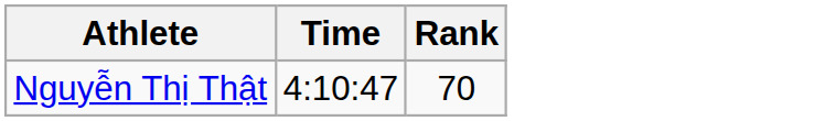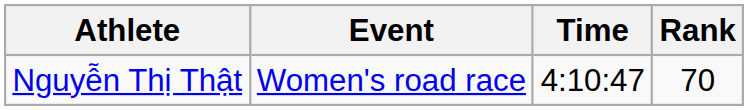 <table class=wikitable style=font-size:90%;text-align:center>
 <tr>
 <th>Athlete</th>
+<th>Event</th>
 <th>Time</th>
 <th>Rank</th>
 </tr>
 <tr align=center>
 <td align=left><a href='#'>Nguyễn Thị Thật</a></td>
+<td align=left><a href='#'>Women's road race</a></td>
 <td>4:10:47</td>
 <td>70</td>
 </tr>
 </table>
